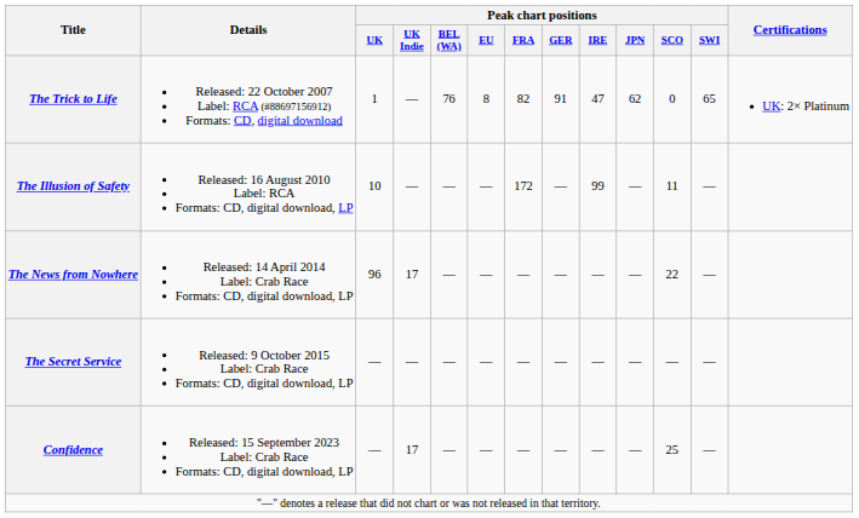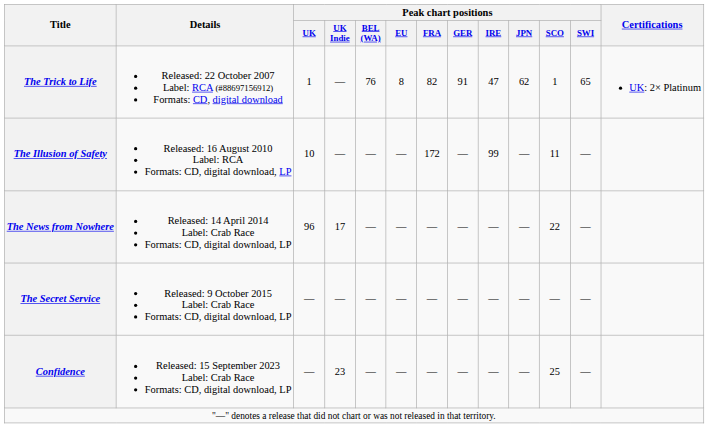 <table class="wikitable plainrowheaders" style="text-align:center;">
 <tr>
 <th scope="col" rowspan="2">Title</th>
 <th scope="col" rowspan="2">Details</th>
 <th scope="col" colspan="10">Peak chart positions</th>
 <th scope="col" rowspan="2"><a href='#'>Certifications</a></th>
 </tr>
 <tr>
 <th scope="col" style="width:3em;font-size:85%;"><a href='#'>UK</a><br></th>
 <th scope="col" style="width:3em;font-size:85%;"><a href='#'>UK<br>Indie</a><br></th>
 <th scope="col" style="width:3em;font-size:85%;"><a href='#'>BEL<br>(WA)</a><br></th>
 <th scope="col" style="width:3em;font-size:85%;"><a href='#'>EU</a><br></th>
 <th scope="col" style="width:3em;font-size:85%;"><a href='#'>FRA</a><br></th>
 <th scope="col" style="width:3em;font-size:85%;"><a href='#'>GER</a><br></th>
 <th scope="col" style="width:3em;font-size:85%;"><a href='#'>IRE</a><br></th>
 <th scope="col" style="width:3em;font-size:85%;"><a href='#'>JPN</a><br></th>
 <th scope="col" style="width:3em;font-size:85%;"><a href='#'>SCO</a><br></th>
 <th scope="col" style="width:3em;font-size:85%;"><a href='#'>SWI</a><br></th>
 </tr>
 <tr>
 <th scope="row"><em><a href='#'>The Trick to Life</a></em></th>
 <td><br><ul><li>Released: 22 October 2007</li><li>Label: <a href='#'>RCA</a> <small>(#88697156912)</small></li><li>Formats: <a href='#'>CD</a>, <a href='#'>digital download</a></li></ul></td>
 <td>1</td>
 <td>—</td>
 <td>76</td>
 <td>8</td>
 <td>82</td>
 <td>91</td>
 <td>47</td>
 <td>62</td>
-<td>0</td>
+<td>1</td>
 <td>65</td>
 <td><br><ul><li><a href='#'>UK</a>: 2× Platinum</li></ul></td>
 </tr>
 <tr>
 <th scope="row"><em><a href='#'>The Illusion of Safety</a></em></th>
 <td><br><ul><li>Released: 16 August 2010</li><li>Label: RCA</li><li>Formats: CD, digital download, <a href='#'>LP</a></li></ul></td>
 <td>10</td>
 <td>—</td>
 <td>—</td>
 <td>—</td>
 <td>172</td>
 <td>—</td>
 <td>99</td>
 <td>—</td>
 <td>11</td>
 <td>—</td>
 <td></td>
 </tr>
 <tr>
 <th scope="row"><em><a href='#'>The News from Nowhere</a></em></th>
 <td><br><ul><li>Released: 14 April 2014</li><li>Label: Crab Race</li><li>Formats: CD, digital download, LP</li></ul></td>
 <td>96</td>
 <td>17</td>
 <td>—</td>
 <td>—</td>
 <td>—</td>
 <td>—</td>
 <td>—</td>
 <td>—</td>
 <td>22</td>
 <td>—</td>
 <td></td>
 </tr>
 <tr>
 <th scope="row"><em><a href='#'>The Secret Service</a></em></th>
 <td><br><ul><li>Released: 9 October 2015</li><li>Label: Crab Race</li><li>Formats: CD, digital download, LP</li></ul></td>
 <td>—</td>
 <td>—</td>
 <td>—</td>
 <td>—</td>
 <td>—</td>
 <td>—</td>
 <td>—</td>
 <td>—</td>
 <td>—</td>
 <td>—</td>
 <td></td>
 </tr>
 <tr>
 <th scope="row"><em><a href='#'>Confidence</a></em></th>
 <td><br><ul><li>Released: 15 September 2023</li><li>Label: Crab Race</li><li>Formats: CD, digital download, LP</li></ul></td>
 <td>—</td>
-<td>17</td>
+<td>23</td>
 <td>—</td>
 <td>—</td>
 <td>—</td>
 <td>—</td>
 <td>—</td>
 <td>—</td>
 <td>25</td>
 <td>—</td>
 <td></td>
 </tr>
 <tr>
 <td colspan="13" style="font-size:90%">"—" denotes a release that did not chart or was not released in that territory.</td>
 </tr>
 </table>
